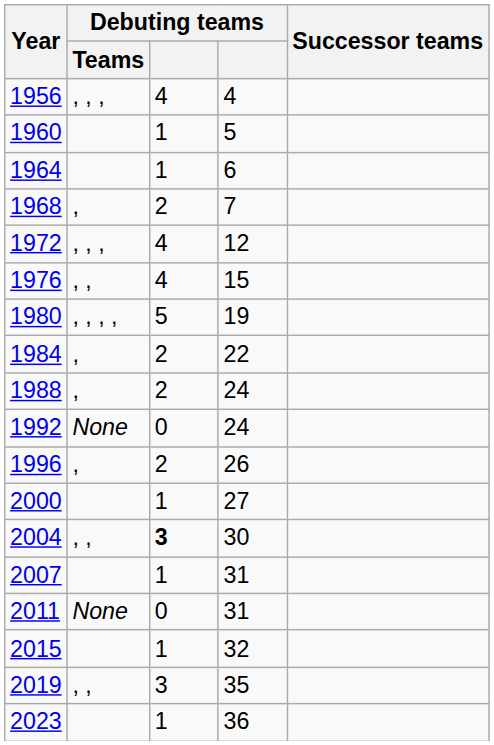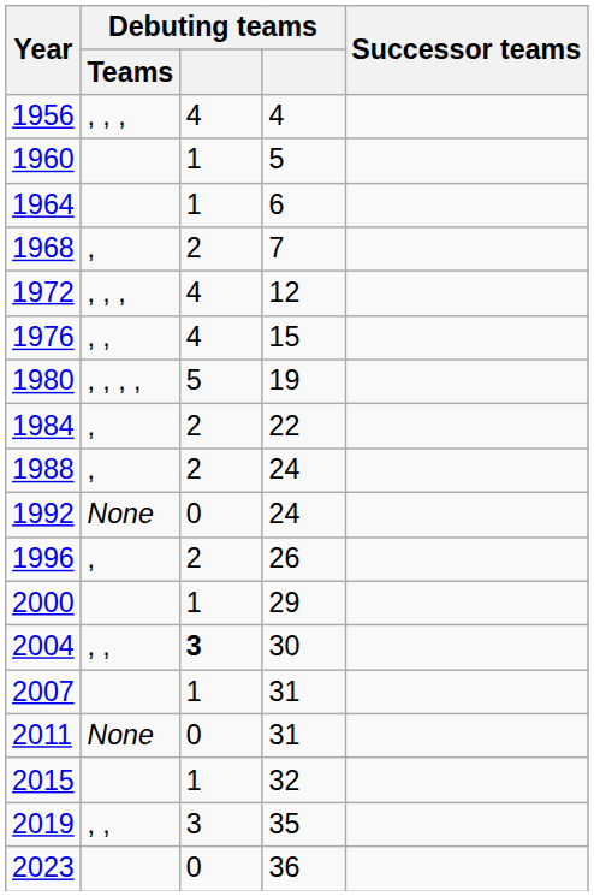 <table class="wikitable">
 <tr>
 <th rowspan=2>Year</th>
 <th colspan=3>Debuting teams</th>
 <th rowspan=2>Successor teams</th>
 </tr>
 <tr>
 <th>Teams</th>
 <th width=40></th>
 <th width=40></th>
 </tr>
 <tr>
 <td><a href='#'>1956</a></td>
 <td>, , , </td>
 <td>4</td>
 <td>4</td>
 <td></td>
 </tr>
 <tr>
 <td><a href='#'>1960</a></td>
 <td></td>
 <td>1</td>
 <td>5</td>
 <td></td>
 </tr>
 <tr>
 <td><a href='#'>1964</a></td>
 <td></td>
 <td>1</td>
 <td>6</td>
 <td></td>
 </tr>
 <tr>
 <td><a href='#'>1968</a></td>
 <td>, </td>
 <td>2</td>
 <td>7</td>
 <td></td>
 </tr>
 <tr>
 <td><a href='#'>1972</a></td>
 <td>, , , </td>
 <td>4</td>
 <td>12</td>
 <td></td>
 </tr>
 <tr>
 <td><a href='#'>1976</a></td>
 <td>, , </td>
 <td>4</td>
 <td>15</td>
 <td></td>
 </tr>
 <tr>
 <td><a href='#'>1980</a></td>
 <td>, , , , </td>
 <td>5</td>
 <td>19</td>
 <td></td>
 </tr>
 <tr>
 <td><a href='#'>1984</a></td>
 <td>, </td>
 <td>2</td>
 <td>22</td>
 <td></td>
 </tr>
 <tr>
 <td><a href='#'>1988</a></td>
 <td>, </td>
 <td>2</td>
 <td>24</td>
 <td></td>
 </tr>
 <tr>
 <td><a href='#'>1992</a></td>
 <td><em>None</em></td>
 <td>0</td>
 <td>24</td>
 <td></td>
 </tr>
 <tr>
 <td><a href='#'>1996</a></td>
 <td>, </td>
 <td>2</td>
 <td>26</td>
 <td></td>
 </tr>
 <tr>
 <td><a href='#'>2000</a></td>
 <td></td>
 <td>1</td>
-<td>27</td>
+<td>29</td>
 <td></td>
 </tr>
 <tr>
 <td><a href='#'>2004</a></td>
 <td>, , </td>
 <td><strong>3</strong></td>
 <td>30</td>
 <td></td>
 </tr>
 <tr>
 <td><a href='#'>2007</a></td>
 <td></td>
 <td>1</td>
 <td>31</td>
 <td></td>
 </tr>
 <tr>
 <td><a href='#'>2011</a></td>
 <td><em>None</em></td>
 <td>0</td>
 <td>31</td>
 <td></td>
 </tr>
 <tr>
 <td><a href='#'>2015</a></td>
 <td></td>
 <td>1</td>
 <td>32</td>
 <td></td>
 </tr>
 <tr>
 <td><a href='#'>2019</a></td>
 <td>, , </td>
 <td>3</td>
 <td>35</td>
 <td></td>
 </tr>
 <tr>
 <td><a href='#'>2023</a></td>
 <td></td>
-<td>1</td>
+<td>0</td>
 <td>36</td>
 <td></td>
 </tr>
 </table>
